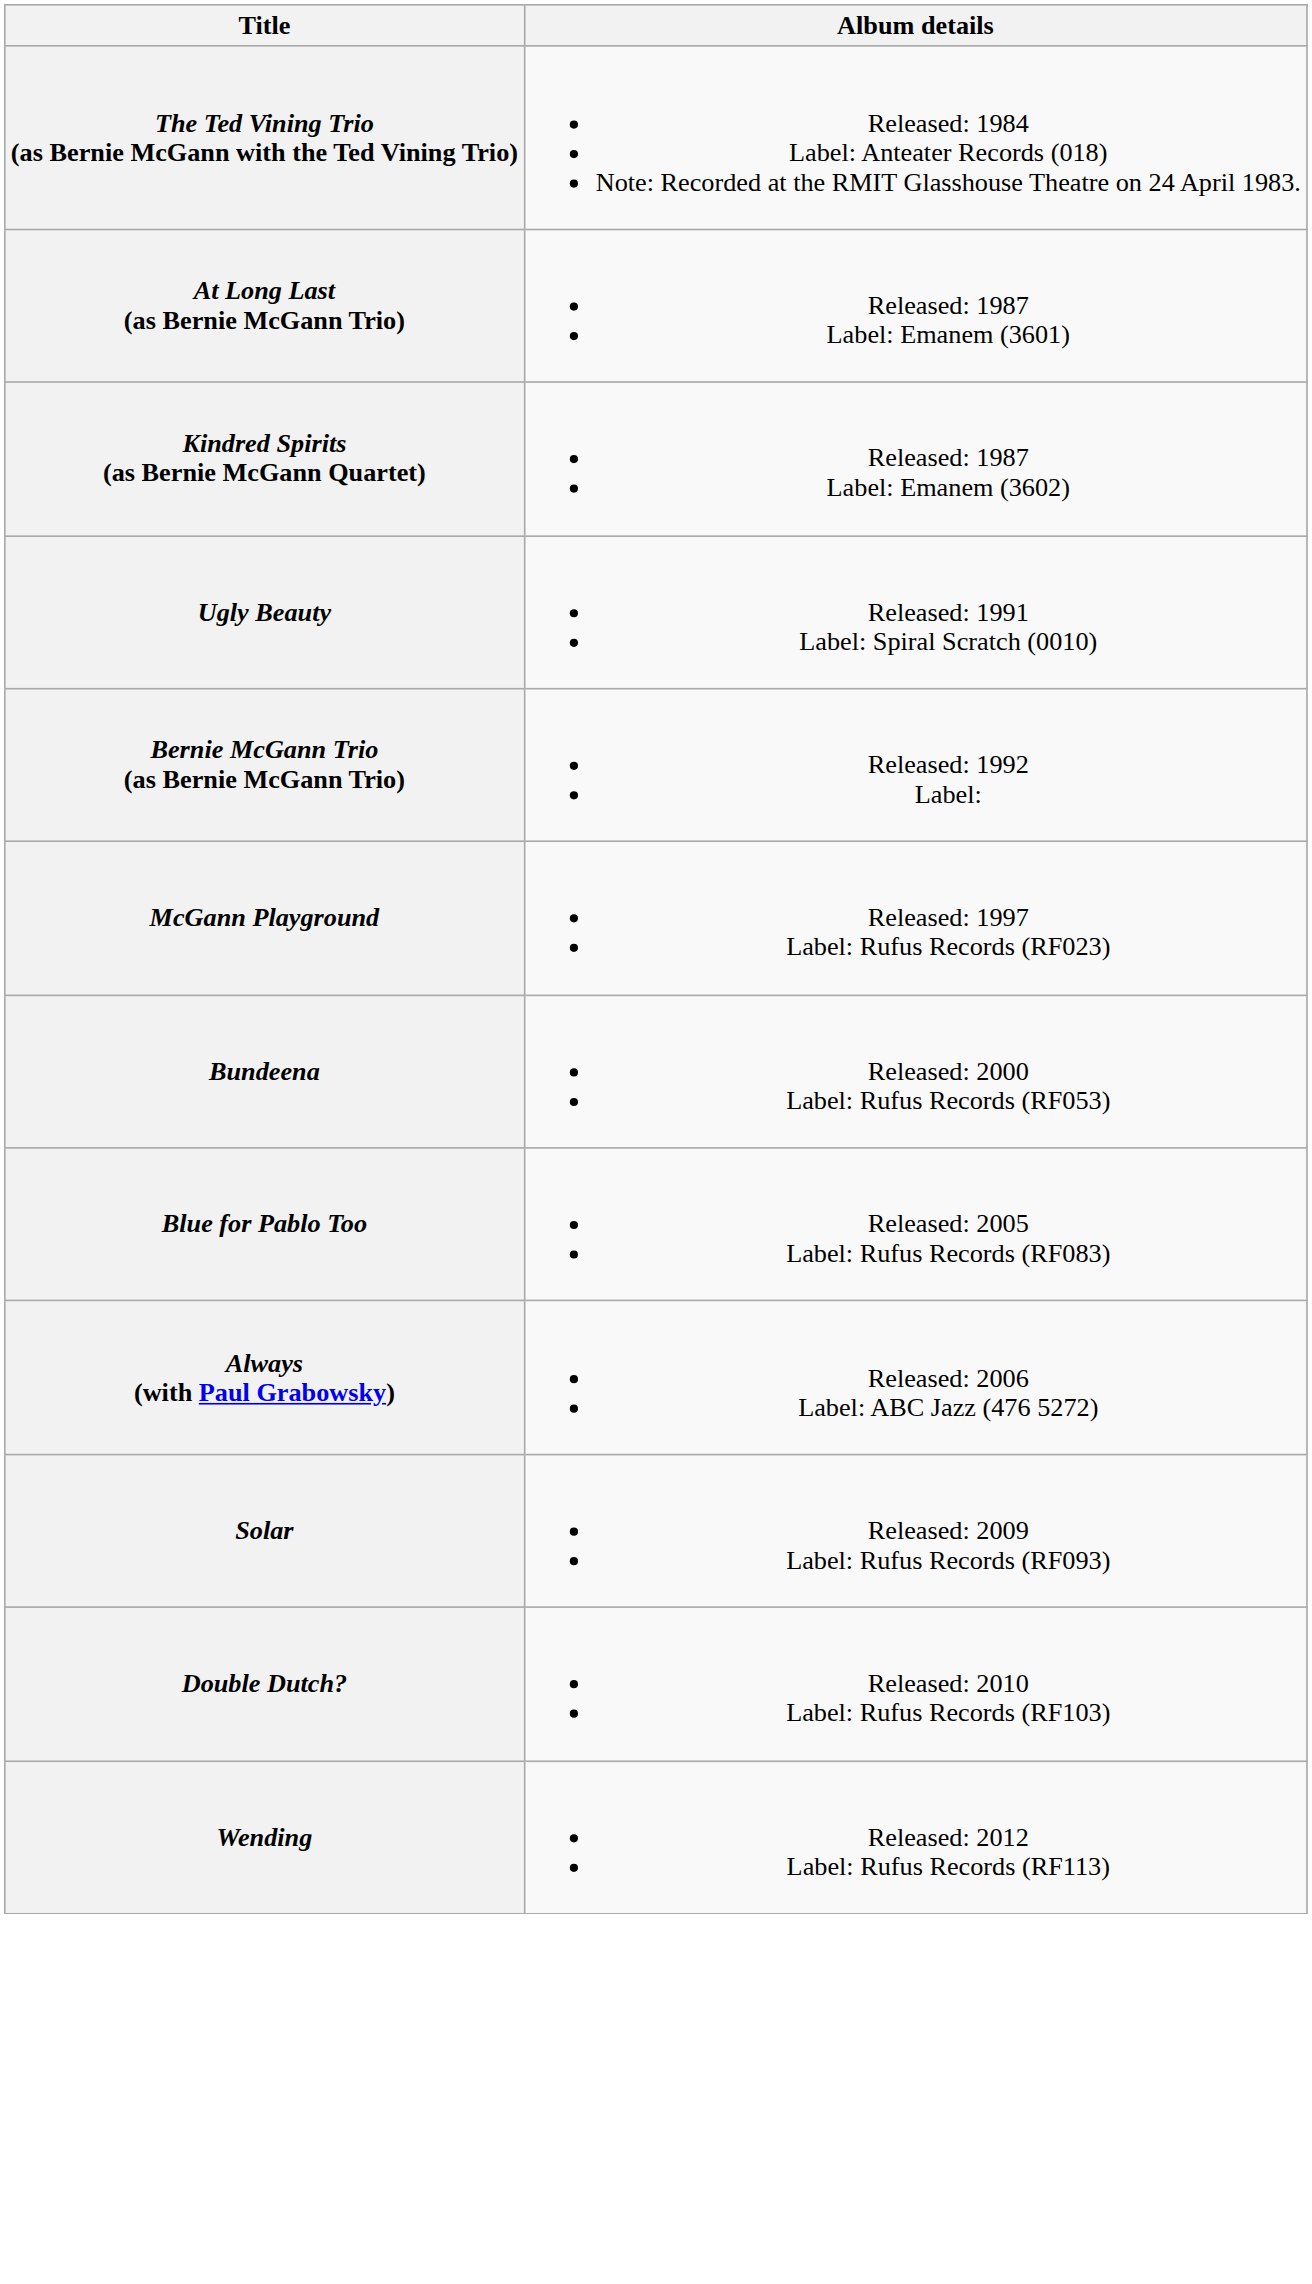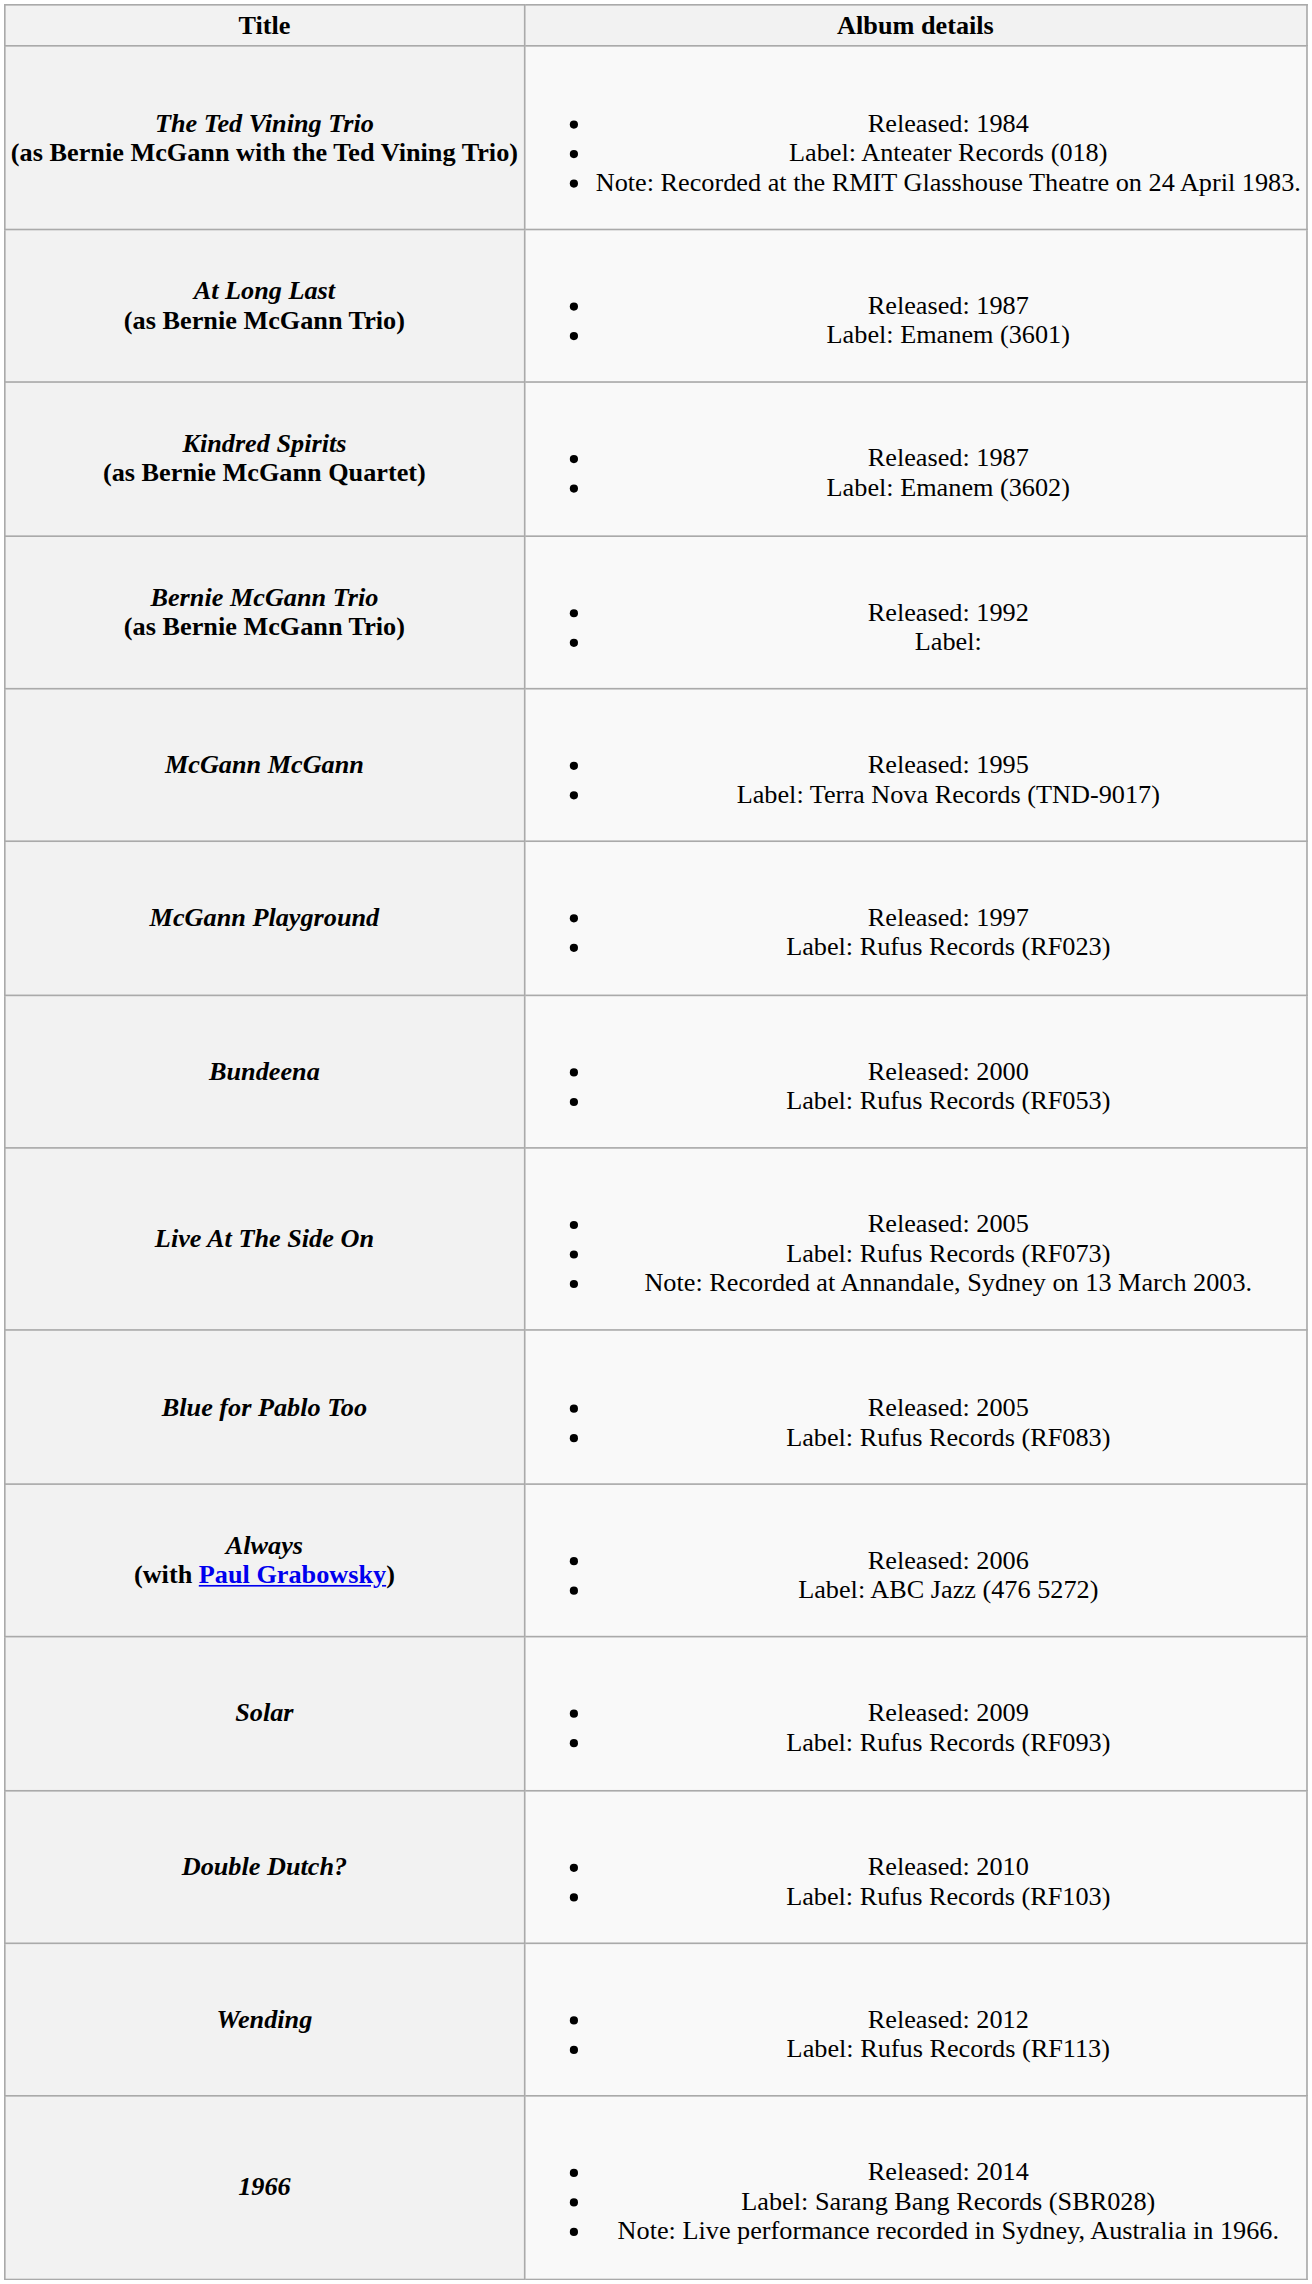 <table class="wikitable plainrowheaders" style="text-align:center;">
 <tr>
 <th>Title</th>
 <th>Album details</th>
 </tr>
 <tr>
 <th scope="row"><em>The Ted Vining Trio</em> <br> (as Bernie McGann with the Ted Vining Trio)</th>
 <td><br><ul><li>Released: 1984</li><li>Label: Anteater Records (018)</li><li>Note: Recorded at the RMIT Glasshouse Theatre on 24 April 1983.</li></ul></td>
 </tr>
 <tr>
 <th scope="row"><em>At Long Last</em> <br> (as Bernie McGann Trio)</th>
 <td><br><ul><li>Released: 1987</li><li>Label: Emanem (3601)</li></ul></td>
 </tr>
 <tr>
 <th scope="row"><em>Kindred Spirits</em> <br> (as Bernie McGann Quartet)</th>
 <td><br><ul><li>Released: 1987</li><li>Label: Emanem (3602)</li></ul></td>
 </tr>
 <tr>
-<th scope="row"><em>Ugly Beauty</em></th>
-<td><br><ul><li>Released: 1991</li><li>Label: Spiral Scratch (0010)</li></ul></td>
+<th scope="row"><em>Bernie McGann Trio</em> <br> (as Bernie McGann Trio)</th>
+<td><br><ul><li>Released: 1992</li><li>Label:</li></ul></td>
 </tr>
 <tr>
-<th scope="row"><em>Bernie McGann Trio</em> <br> (as Bernie McGann Trio)</th>
-<td><br><ul><li>Released: 1992</li><li>Label:</li></ul></td>
+<th scope="row"><em>McGann McGann</em></th>
+<td><br><ul><li>Released: 1995</li><li>Label: Terra Nova Records (TND-9017)</li></ul></td>
 </tr>
 <tr>
 <th scope="row"><em>McGann Playground</em></th>
 <td><br><ul><li>Released: 1997</li><li>Label: Rufus Records (RF023)</li></ul></td>
 </tr>
 <tr>
 <th scope="row"><em>Bundeena</em></th>
 <td><br><ul><li>Released: 2000</li><li>Label: Rufus Records (RF053)</li></ul></td>
+</tr>
+<tr>
+<th scope="row"><em>Live At The Side On</em></th>
+<td><br><ul><li>Released: 2005</li><li>Label: Rufus Records (RF073)</li><li>Note: Recorded at Annandale, Sydney on 13 March 2003.</li></ul></td>
 </tr>
 <tr>
 <th scope="row"><em>Blue for Pablo Too</em></th>
 <td><br><ul><li>Released: 2005</li><li>Label: Rufus Records (RF083)</li></ul></td>
 </tr>
 <tr>
 <th scope="row"><em>Always</em> <br> (with <a href='#'>Paul Grabowsky</a>)</th>
 <td><br><ul><li>Released: 2006</li><li>Label: ABC Jazz (476 5272)</li></ul></td>
 </tr>
 <tr>
 <th scope="row"><em>Solar</em></th>
 <td><br><ul><li>Released: 2009</li><li>Label: Rufus Records (RF093)</li></ul></td>
 </tr>
 <tr>
 <th scope="row"><em>Double Dutch?</em></th>
 <td><br><ul><li>Released: 2010</li><li>Label: Rufus Records (RF103)</li></ul></td>
 </tr>
 <tr>
 <th scope="row"><em>Wending</em></th>
 <td><br><ul><li>Released: 2012</li><li>Label: Rufus Records (RF113)</li></ul></td>
 </tr>
+<tr>
+<th scope="row"><em>1966</em></th>
+<td><br><ul><li>Released: 2014</li><li>Label: Sarang Bang Records (SBR028)</li><li>Note: Live performance recorded in Sydney, Australia in 1966.</li></ul></td>
+</tr>
 </table>
